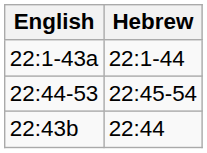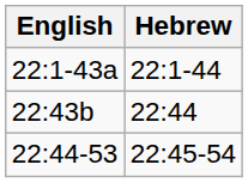 <table class=wikitable>
 <tr>
 <th>English</th>
 <th>Hebrew</th>
 </tr>
 <tr>
 <td>22:1-43a</td>
 <td>22:1-44</td>
 </tr>
 <tr>
+<td>22:43b</td>
+<td>22:44</td>
+</tr>
+<tr>
 <td>22:44-53</td>
 <td>22:45-54</td>
 </tr>
-<tr>
-<td>22:43b</td>
-<td>22:44</td>
-</tr>
 </table>
